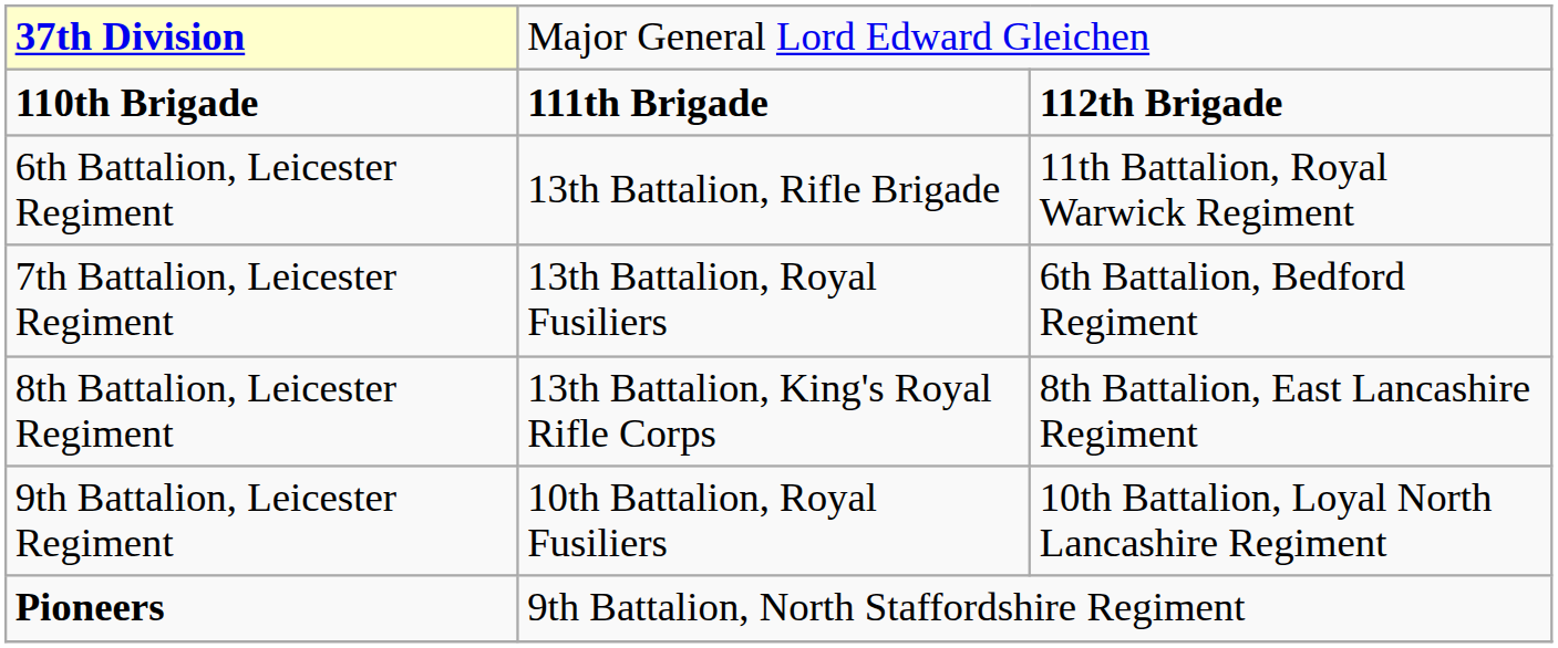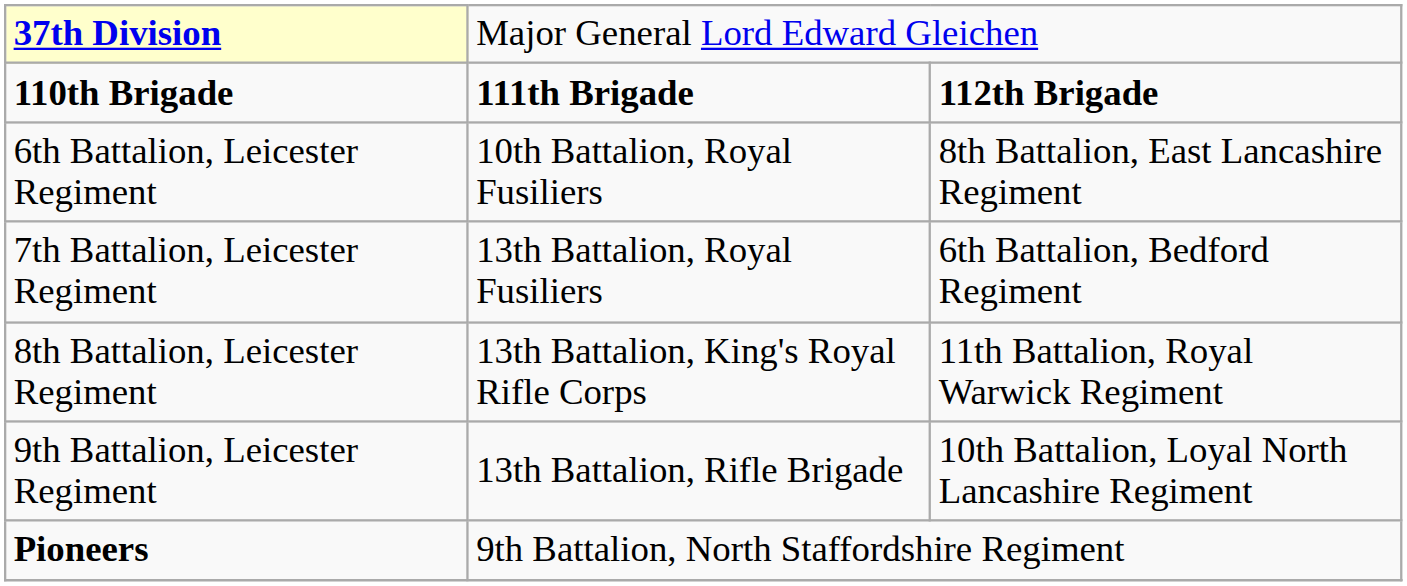 <table class="wikitable">
 <tr>
 <td style="background:#FFFFCC;"><strong><a href='#'>37th Division</a>  </strong></td>
 <td colspan="2">Major General <a href='#'>Lord Edward Gleichen</a></td>
 </tr>
 <tr>
 <td width="320pt"><strong>110th Brigade</strong></td>
 <td width="320pt"><strong>111th Brigade</strong></td>
 <td width="320pt"><strong>112th Brigade</strong></td>
 </tr>
 <tr>
 <td>6th Battalion, Leicester Regiment</td>
-<td>13th Battalion, Rifle Brigade</td>
-<td>11th Battalion, Royal Warwick Regiment</td>
+<td>10th Battalion, Royal Fusiliers</td>
+<td>8th Battalion, East Lancashire Regiment</td>
 </tr>
 <tr>
 <td>7th Battalion, Leicester Regiment</td>
 <td>13th Battalion, Royal Fusiliers</td>
 <td>6th Battalion, Bedford Regiment</td>
 </tr>
 <tr>
 <td>8th Battalion, Leicester Regiment</td>
 <td>13th Battalion, King's Royal Rifle Corps</td>
-<td>8th Battalion, East Lancashire Regiment</td>
+<td>11th Battalion, Royal Warwick Regiment</td>
 </tr>
 <tr>
 <td>9th Battalion, Leicester Regiment</td>
-<td>10th Battalion, Royal Fusiliers</td>
+<td>13th Battalion, Rifle Brigade</td>
 <td>10th Battalion, Loyal North Lancashire Regiment</td>
 </tr>
 <tr>
 <td><strong>Pioneers</strong></td>
 <td colspan="2">9th Battalion, North Staffordshire Regiment</td>
 </tr>
 <tr>
 </tr>
 </table>
